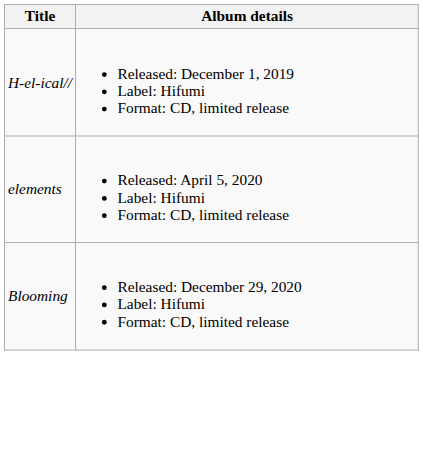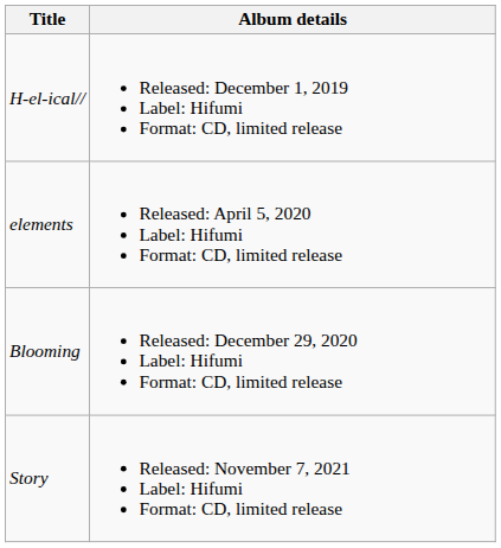 <table class="wikitable" border="1">
 <tr>
 <th rowspan="1">Title</th>
 <th rowspan="1" width="350">Album details<br></th>
 </tr>
 <tr>
 <td align="left"><em>H-el-ical//</em></td>
 <td><br><ul><li>Released: December 1, 2019</li><li>Label: Hifumi</li><li>Format: CD, limited release</li></ul></td>
 </tr>
 <tr>
 <td align="left"><em>elements</em></td>
 <td><br><ul><li>Released: April 5, 2020</li><li>Label: Hifumi</li><li>Format: CD, limited release</li></ul></td>
 </tr>
 <tr>
 <td align="left"><em>Blooming</em></td>
 <td><br><ul><li>Released: December 29, 2020</li><li>Label: Hifumi</li><li>Format: CD, limited release</li></ul></td>
 </tr>
+<tr>
+<td align="left"><em>Story</em></td>
+<td><br><ul><li>Released: November 7, 2021</li><li>Label: Hifumi</li><li>Format: CD, limited release</li></ul></td>
+</tr>
 </table>
